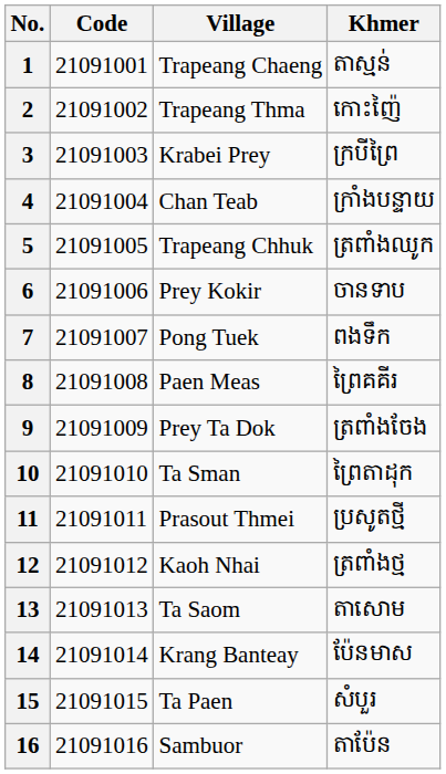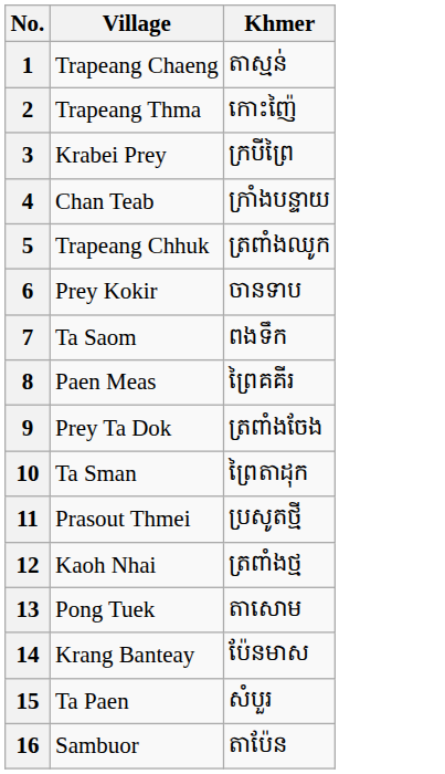 <table class="wikitable sortable mw-collapsible">
 <tr>
 <th>No.</th>
-<th>Code</th>
 <th>Village</th>
 <th>Khmer</th>
 </tr>
 <tr>
 <th>1</th>
-<td>21091001</td>
 <td>Trapeang Chaeng</td>
 <td>តាស្មន់</td>
 </tr>
 <tr>
 <th>2</th>
-<td>21091002</td>
 <td>Trapeang Thma</td>
 <td>កោះញ៉ៃ</td>
 </tr>
 <tr>
 <th>3</th>
-<td>21091003</td>
 <td>Krabei Prey</td>
 <td>ក្របីព្រៃ</td>
 </tr>
 <tr>
 <th>4</th>
-<td>21091004</td>
 <td>Chan Teab</td>
 <td>ក្រាំងបន្ទាយ</td>
 </tr>
 <tr>
 <th>5</th>
-<td>21091005</td>
 <td>Trapeang Chhuk</td>
 <td>ត្រពាំងឈូក</td>
 </tr>
 <tr>
 <th>6</th>
-<td>21091006</td>
 <td>Prey Kokir</td>
 <td>ចានទាប</td>
 </tr>
 <tr>
 <th>7</th>
-<td>21091007</td>
-<td>Pong Tuek</td>
+<td>Ta Saom</td>
 <td>ពងទឹក</td>
 </tr>
 <tr>
 <th>8</th>
-<td>21091008</td>
 <td>Paen Meas</td>
 <td>ព្រៃគគីរ</td>
 </tr>
 <tr>
 <th>9</th>
-<td>21091009</td>
 <td>Prey Ta Dok</td>
 <td>ត្រពាំងចែង</td>
 </tr>
 <tr>
 <th>10</th>
-<td>21091010</td>
 <td>Ta Sman</td>
 <td>ព្រៃតាដុក</td>
 </tr>
 <tr>
 <th>11</th>
-<td>21091011</td>
 <td>Prasout Thmei</td>
 <td>ប្រសូតថ្មី</td>
 </tr>
 <tr>
 <th>12</th>
-<td>21091012</td>
 <td>Kaoh Nhai</td>
 <td>ត្រពាំងថ្ម</td>
 </tr>
 <tr>
 <th>13</th>
-<td>21091013</td>
-<td>Ta Saom</td>
+<td>Pong Tuek</td>
 <td>តាសោម</td>
 </tr>
 <tr>
 <th>14</th>
-<td>21091014</td>
 <td>Krang Banteay</td>
 <td>ប៉ែនមាស</td>
 </tr>
 <tr>
 <th>15</th>
-<td>21091015</td>
 <td>Ta Paen</td>
 <td>សំបួរ</td>
 </tr>
 <tr>
 <th>16</th>
-<td>21091016</td>
 <td>Sambuor</td>
 <td>តាប៉ែន</td>
 </tr>
 </table>
